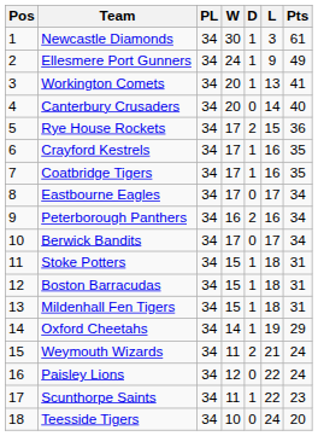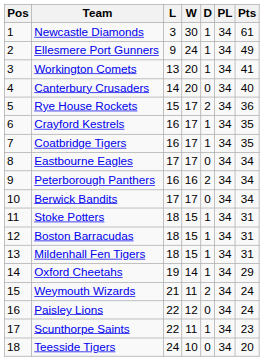 <table class=wikitable width="350">
 <tr>
 <th>Pos</th>
 <th>Team</th>
-<th>PL</th>
+<th>L</th>
 <th>W</th>
 <th>D</th>
-<th>L</th>
+<th>PL</th>
 <th>Pts</th>
 </tr>
 <tr>
 <td>1</td>
 <td><a href='#'>Newcastle Diamonds</a></td>
-<td align="center">34</td>
+<td align="center">3</td>
 <td align="center">30</td>
 <td align="center">1</td>
-<td align="center">3</td>
+<td align="center">34</td>
 <td align="center">61</td>
 </tr>
 <tr>
 <td>2</td>
 <td><a href='#'>Ellesmere Port Gunners</a></td>
-<td align="center">34</td>
+<td align="center">9</td>
 <td align="center">24</td>
 <td align="center">1</td>
-<td align="center">9</td>
+<td align="center">34</td>
 <td align="center">49</td>
 </tr>
 <tr>
 <td>3</td>
 <td><a href='#'>Workington Comets</a></td>
-<td align="center">34</td>
+<td align="center">13</td>
 <td align="center">20</td>
 <td align="center">1</td>
-<td align="center">13</td>
+<td align="center">34</td>
 <td align="center">41</td>
 </tr>
 <tr>
 <td>4</td>
 <td><a href='#'>Canterbury Crusaders</a></td>
-<td align="center">34</td>
+<td align="center">14</td>
 <td align="center">20</td>
 <td align="center">0</td>
-<td align="center">14</td>
+<td align="center">34</td>
 <td align="center">40</td>
 </tr>
 <tr>
 <td>5</td>
 <td><a href='#'>Rye House Rockets</a></td>
-<td align="center">34</td>
+<td align="center">15</td>
 <td align="center">17</td>
 <td align="center">2</td>
-<td align="center">15</td>
+<td align="center">34</td>
 <td align="center">36</td>
 </tr>
 <tr>
 <td>6</td>
 <td><a href='#'>Crayford Kestrels</a></td>
-<td align="center">34</td>
+<td align="center">16</td>
 <td align="center">17</td>
 <td align="center">1</td>
-<td align="center">16</td>
+<td align="center">34</td>
 <td align="center">35</td>
 </tr>
 <tr>
 <td>7</td>
 <td><a href='#'>Coatbridge Tigers</a></td>
-<td align="center">34</td>
+<td align="center">16</td>
 <td align="center">17</td>
 <td align="center">1</td>
-<td align="center">16</td>
+<td align="center">34</td>
 <td align="center">35</td>
 </tr>
 <tr>
 <td>8</td>
 <td><a href='#'>Eastbourne Eagles</a></td>
-<td align="center">34</td>
+<td align="center">17</td>
 <td align="center">17</td>
 <td align="center">0</td>
-<td align="center">17</td>
+<td align="center">34</td>
 <td align="center">34</td>
 </tr>
 <tr>
 <td>9</td>
 <td><a href='#'>Peterborough Panthers</a></td>
-<td align="center">34</td>
+<td align="center">16</td>
 <td align="center">16</td>
 <td align="center">2</td>
-<td align="center">16</td>
+<td align="center">34</td>
 <td align="center">34</td>
 </tr>
 <tr>
 <td>10</td>
 <td><a href='#'>Berwick Bandits</a></td>
-<td align="center">34</td>
+<td align="center">17</td>
 <td align="center">17</td>
 <td align="center">0</td>
-<td align="center">17</td>
+<td align="center">34</td>
 <td align="center">34</td>
 </tr>
 <tr>
 <td>11</td>
 <td><a href='#'>Stoke Potters</a></td>
-<td align="center">34</td>
+<td align="center">18</td>
 <td align="center">15</td>
 <td align="center">1</td>
-<td align="center">18</td>
+<td align="center">34</td>
 <td align="center">31</td>
 </tr>
 <tr>
 <td>12</td>
 <td><a href='#'>Boston Barracudas</a></td>
-<td align="center">34</td>
+<td align="center">18</td>
 <td align="center">15</td>
 <td align="center">1</td>
-<td align="center">18</td>
+<td align="center">34</td>
 <td align="center">31</td>
 </tr>
 <tr>
 <td>13</td>
 <td><a href='#'>Mildenhall Fen Tigers</a></td>
-<td align="center">34</td>
+<td align="center">18</td>
 <td align="center">15</td>
 <td align="center">1</td>
-<td align="center">18</td>
+<td align="center">34</td>
 <td align="center">31</td>
 </tr>
 <tr>
 <td>14</td>
 <td><a href='#'>Oxford Cheetahs</a></td>
-<td align="center">34</td>
+<td align="center">19</td>
 <td align="center">14</td>
 <td align="center">1</td>
-<td align="center">19</td>
+<td align="center">34</td>
 <td align="center">29</td>
 </tr>
 <tr>
 <td>15</td>
 <td><a href='#'>Weymouth Wizards</a></td>
-<td align="center">34</td>
+<td align="center">21</td>
 <td align="center">11</td>
 <td align="center">2</td>
-<td align="center">21</td>
+<td align="center">34</td>
 <td align="center">24</td>
 </tr>
 <tr>
 <td>16</td>
 <td><a href='#'>Paisley Lions</a></td>
-<td align="center">34</td>
+<td align="center">22</td>
 <td align="center">12</td>
 <td align="center">0</td>
-<td align="center">22</td>
+<td align="center">34</td>
 <td align="center">24</td>
 </tr>
 <tr>
 <td>17</td>
 <td><a href='#'>Scunthorpe Saints</a></td>
-<td align="center">34</td>
+<td align="center">22</td>
 <td align="center">11</td>
 <td align="center">1</td>
-<td align="center">22</td>
+<td align="center">34</td>
 <td align="center">23</td>
 </tr>
 <tr>
 <td>18</td>
 <td><a href='#'>Teesside Tigers</a></td>
-<td align="center">34</td>
+<td align="center">24</td>
 <td align="center">10</td>
 <td align="center">0</td>
-<td align="center">24</td>
+<td align="center">34</td>
 <td align="center">20</td>
 </tr>
 </table>
